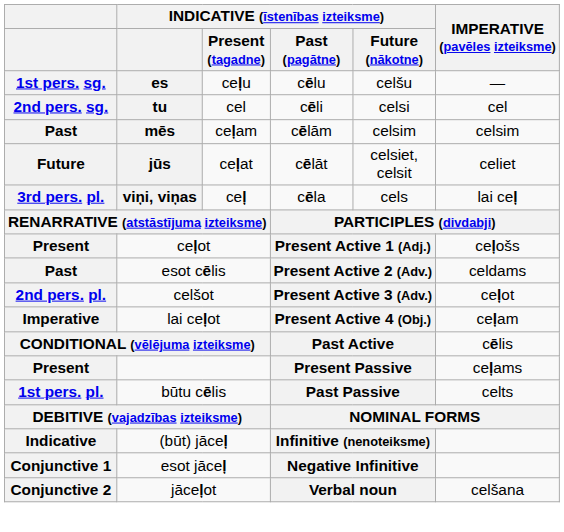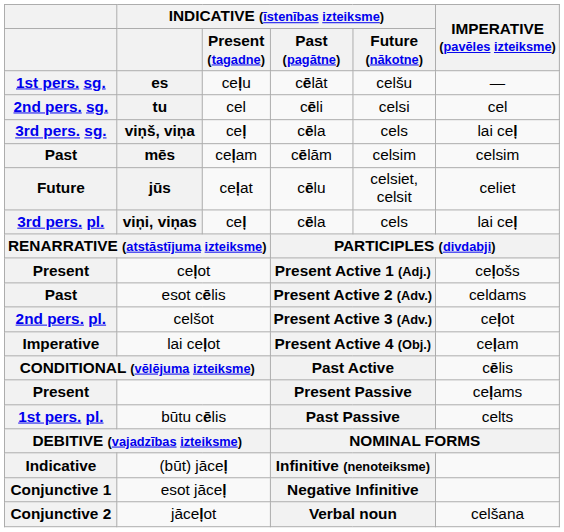 <table class="inflection-table wikitable" style="text-align:center;">
 <tr>
 <th></th>
 <th colspan="4">INDICATIVE <small>(<a href='#'>īstenības</a> <a href='#'>izteiksme</a>)</small></th>
 <th rowspan="2">IMPERATIVE<br><small>(<a href='#'>pavēles</a> <a href='#'>izteiksme</a>)</small></th>
 </tr>
 <tr>
 <th></th>
 <th></th>
 <th>Present<br><small>(<a href='#'>tagadne</a>)</small></th>
 <th>Past<br><small>(<a href='#'>pagātne</a>)</small></th>
 <th>Future<br><small>(<a href='#'>nākotne</a>)</small></th>
 </tr>
 <tr>
 <th><a href='#'>1st pers.</a> <a href='#'>sg.</a></th>
 <th>es</th>
 <td>ce<strong>ļ</strong>u</td>
-<td>c<strong>ē</strong>lu</td>
+<td>c<strong>ē</strong>lāt</td>
 <td>celšu</td>
 <td>—</td>
 </tr>
 <tr>
 <th><a href='#'>2nd pers.</a> <a href='#'>sg.</a></th>
 <th>tu</th>
 <td>cel</td>
 <td>c<strong>ē</strong>li</td>
 <td>celsi</td>
 <td>cel</td>
+</tr>
+<tr>
+<th><a href='#'>3rd pers.</a> <a href='#'>sg.</a></th>
+<th>viņš, viņa</th>
+<td>ce<strong>ļ</strong></td>
+<td>c<strong>ē</strong>la</td>
+<td>cels</td>
+<td>lai ce<strong>ļ</strong></td>
 </tr>
 <tr>
 <th>Past</th>
 <th>mēs</th>
 <td>ce<strong>ļ</strong>am</td>
 <td>c<strong>ē</strong>lām</td>
 <td>celsim</td>
 <td>celsim</td>
 </tr>
 <tr>
 <th>Future</th>
 <th>jūs</th>
 <td>ce<strong>ļ</strong>at</td>
-<td>c<strong>ē</strong>lāt</td>
+<td>c<strong>ē</strong>lu</td>
 <td>celsiet,<br>celsit</td>
 <td>celiet</td>
 </tr>
 <tr>
 <th><a href='#'>3rd pers.</a> <a href='#'>pl.</a></th>
 <th>viņi, viņas</th>
 <td>ce<strong>ļ</strong></td>
 <td>c<strong>ē</strong>la</td>
 <td>cels</td>
 <td>lai ce<strong>ļ</strong></td>
 </tr>
 <tr>
 <th colspan="3">RENARRATIVE <small>(<a href='#'>atstāstījuma</a> <a href='#'>izteiksme</a>)</small></th>
 <th colspan="3">PARTICIPLES <small>(<a href='#'>divdabji</a>)</small></th>
 </tr>
 <tr>
 <th>Present</th>
 <td colspan="2">ce<strong>ļ</strong>ot</td>
 <th colspan="2">Present Active 1 <small>(Adj.)</small></th>
 <td>ce<strong>ļ</strong>ošs</td>
 </tr>
 <tr>
 <th>Past</th>
 <td colspan="2">esot c<strong>ē</strong>lis</td>
 <th colspan="2">Present Active 2 <small>(Adv.)</small></th>
 <td>celdams</td>
 </tr>
 <tr>
 <th><a href='#'>2nd pers.</a> <a href='#'>pl.</a></th>
 <td colspan="2">celšot</td>
 <th colspan="2">Present Active 3 <small>(Adv.)</small></th>
 <td>ce<strong>ļ</strong>ot</td>
 </tr>
 <tr>
 <th>Imperative</th>
 <td colspan="2">lai ce<strong>ļ</strong>ot</td>
 <th colspan="2">Present Active 4 <small>(Obj.)</small></th>
 <td>ce<strong>ļ</strong>am</td>
 </tr>
 <tr>
 <th colspan="3">CONDITIONAL <small>(<a href='#'>vēlējuma</a> <a href='#'>izteiksme</a>)</small></th>
 <th colspan="2">Past Active</th>
 <td>c<strong>ē</strong>lis</td>
 </tr>
 <tr>
 <th>Present</th>
 <td colspan="2"></td>
 <th colspan="2">Present Passive</th>
 <td>ce<strong>ļ</strong>ams</td>
 </tr>
 <tr>
 <th><a href='#'>1st pers.</a> <a href='#'>pl.</a></th>
 <td colspan="2">būtu c<strong>ē</strong>lis</td>
 <th colspan="2">Past Passive</th>
 <td>celts</td>
 </tr>
 <tr>
 <th colspan="3">DEBITIVE <small>(<a href='#'>vajadzības</a> <a href='#'>izteiksme</a>)</small></th>
 <th colspan="3">NOMINAL FORMS</th>
 </tr>
 <tr>
 <th>Indicative</th>
 <td colspan="2">(būt) jāce<strong>ļ</strong></td>
 <th colspan="2">Infinitive <small>(nenoteiksme)</small></th>
 <td></td>
 </tr>
 <tr>
 <th>Conjunctive 1</th>
 <td colspan="2">esot jāce<strong>ļ</strong></td>
 <th colspan="2">Negative Infinitive</th>
 <td></td>
 </tr>
 <tr>
 <th>Conjunctive 2</th>
 <td colspan="2">jāce<strong>ļ</strong>ot</td>
 <th colspan="2">Verbal noun</th>
 <td>celšana</td>
 </tr>
 </table>
